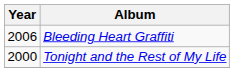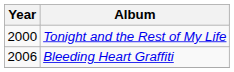 <table class="wikitable">
 <tr>
 <th align'"center">Year</th>
 <th align="center">Album</th>
 </tr>
 <tr>
+<td align="center">2000</td>
+<td align="left"><em><a href='#'>Tonight and the Rest of My Life</a></em></td>
+</tr>
+<tr>
 <td align="center">2006</td>
 <td align="left"><em><a href='#'>Bleeding Heart Graffiti</a></em></td>
 </tr>
 <tr>
-<td align="center">2000</td>
-<td align="left"><em><a href='#'>Tonight and the Rest of My Life</a></em></td>
-</tr>
-<tr>
 </tr>
 </table>
